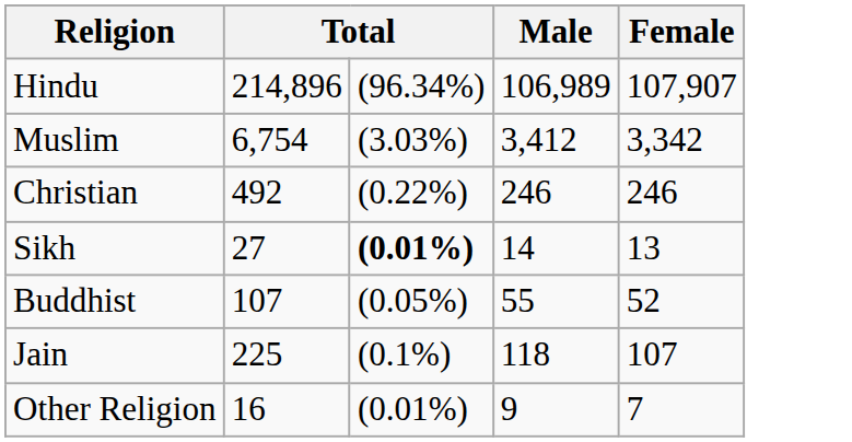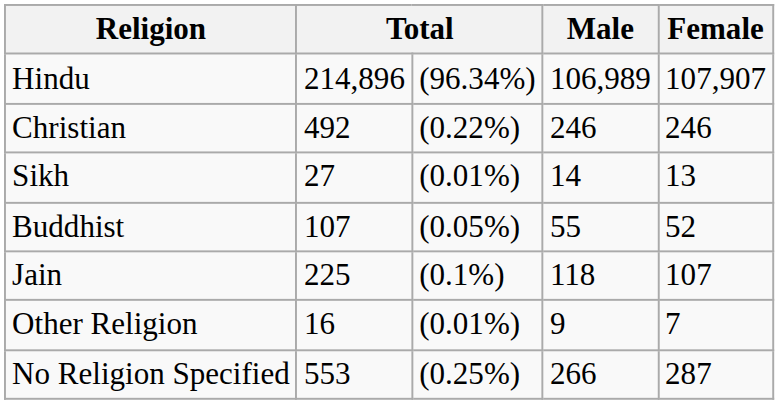 <table class="wikitable">
 <tr>
 <th>Religion</th>
 <th colspan="2">Total</th>
 <th>Male</th>
 <th>Female</th>
 </tr>
 <tr>
 <td>Hindu</td>
 <td>214,896</td>
 <td>(96.34%)</td>
 <td>106,989</td>
 <td>107,907</td>
 </tr>
 <tr>
-<td>Muslim</td>
-<td>6,754</td>
-<td>(3.03%)</td>
-<td>3,412</td>
-<td>3,342</td>
-</tr>
-<tr>
 <td>Christian</td>
 <td>492</td>
 <td>(0.22%)</td>
 <td>246</td>
 <td>246</td>
 </tr>
 <tr>
 <td>Sikh</td>
 <td>27</td>
-<td><strong>(0.01%)</strong></td>
+<td>(0.01%)</td>
 <td>14</td>
 <td>13</td>
 </tr>
 <tr>
 <td>Buddhist</td>
 <td>107</td>
 <td>(0.05%)</td>
 <td>55</td>
 <td>52</td>
 </tr>
 <tr>
 <td>Jain</td>
 <td>225</td>
 <td>(0.1%)</td>
 <td>118</td>
 <td>107</td>
 </tr>
 <tr>
 <td>Other Religion</td>
 <td>16</td>
 <td>(0.01%)</td>
 <td>9</td>
 <td>7</td>
 </tr>
+<tr>
+<td>No Religion Specified</td>
+<td>553</td>
+<td>(0.25%)</td>
+<td>266</td>
+<td>287</td>
+</tr>
 </table>
